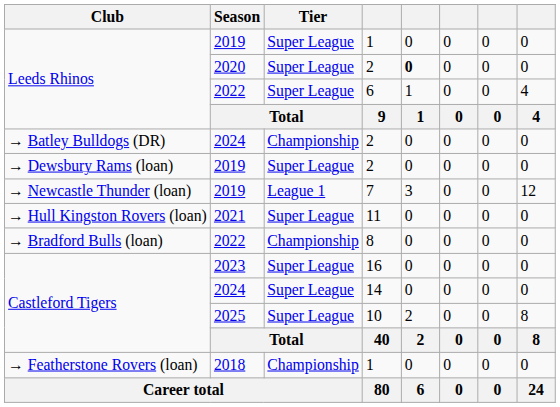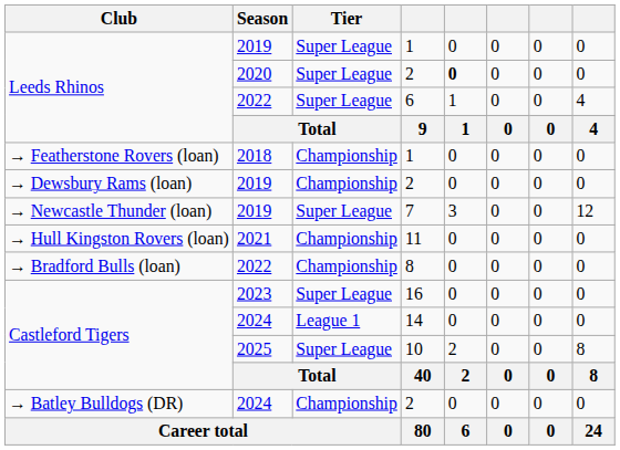 <table class="wikitable defaultcenter">
 <tr>
 <th>Club</th>
 <th>Season</th>
 <th>Tier</th>
 <th style="width:2em;"></th>
 <th style="width:2em;"></th>
 <th style="width:2em;"></th>
 <th style="width:2em;"></th>
 <th style="width:2em;"></th>
 </tr>
 <tr>
 <td rowspan="4" style="text-align:left;"> <a href='#'>Leeds Rhinos</a></td>
 <td><a href='#'>2019</a></td>
 <td><a href='#'>Super League</a></td>
 <td>1</td>
 <td>0</td>
 <td>0</td>
 <td>0</td>
 <td>0</td>
 </tr>
 <tr>
 <td><a href='#'>2020</a></td>
 <td><a href='#'>Super League</a></td>
 <td>2</td>
 <td><strong>0</strong></td>
 <td>0</td>
 <td>0</td>
 <td>0</td>
 </tr>
 <tr>
 <td><a href='#'>2022</a></td>
 <td><a href='#'>Super League</a></td>
 <td>6</td>
 <td>1</td>
 <td>0</td>
 <td>0</td>
 <td>4</td>
 </tr>
 <tr>
 <th colspan="2">Total</th>
 <th>9</th>
 <th>1</th>
 <th>0</th>
 <th>0</th>
 <th>4</th>
 </tr>
 <tr>
-<td style="text-align:left;">→  <a href='#'>Batley Bulldogs</a> (DR)</td>
-<td><a href='#'>2024</a></td>
+<td style="text-align:left;">→  <a href='#'>Featherstone Rovers</a> (loan)</td>
+<td><a href='#'>2018</a></td>
 <td><a href='#'>Championship</a></td>
-<td>2</td>
+<td>1</td>
 <td>0</td>
 <td>0</td>
 <td>0</td>
 <td>0</td>
 </tr>
 <tr>
 <td style="text-align:left;">→  <a href='#'>Dewsbury Rams</a> (loan)</td>
 <td><a href='#'>2019</a></td>
-<td><a href='#'>Super League</a></td>
+<td><a href='#'>Championship</a></td>
 <td>2</td>
 <td>0</td>
 <td>0</td>
 <td>0</td>
 <td>0</td>
 </tr>
 <tr>
 <td style="text-align:left;">→  <a href='#'>Newcastle Thunder</a> (loan)</td>
 <td><a href='#'>2019</a></td>
-<td><a href='#'>League 1</a></td>
+<td><a href='#'>Super League</a></td>
 <td>7</td>
 <td>3</td>
 <td>0</td>
 <td>0</td>
 <td>12</td>
 </tr>
 <tr>
 <td style="text-align:left;">→  <a href='#'>Hull Kingston Rovers</a> (loan)</td>
 <td><a href='#'>2021</a></td>
-<td><a href='#'>Super League</a></td>
+<td><a href='#'>Championship</a></td>
 <td>11</td>
 <td>0</td>
 <td>0</td>
 <td>0</td>
 <td>0</td>
 </tr>
 <tr>
 <td style="text-align:left;">→  <a href='#'>Bradford Bulls</a> (loan)</td>
 <td><a href='#'>2022</a></td>
 <td><a href='#'>Championship</a></td>
 <td>8</td>
 <td>0</td>
 <td>0</td>
 <td>0</td>
 <td>0</td>
 </tr>
 <tr>
 <td rowspan="4" style="text-align:left;"> <a href='#'>Castleford Tigers</a></td>
 <td><a href='#'>2023</a></td>
 <td><a href='#'>Super League</a></td>
 <td>16</td>
 <td>0</td>
 <td>0</td>
 <td>0</td>
 <td>0</td>
 </tr>
 <tr>
 <td><a href='#'>2024</a></td>
-<td><a href='#'>Super League</a></td>
+<td><a href='#'>League 1</a></td>
 <td>14</td>
 <td>0</td>
 <td>0</td>
 <td>0</td>
 <td>0</td>
 </tr>
 <tr>
 <td><a href='#'>2025</a></td>
 <td><a href='#'>Super League</a></td>
 <td>10</td>
 <td>2</td>
 <td>0</td>
 <td>0</td>
 <td>8</td>
 </tr>
 <tr>
 <th colspan="2">Total</th>
 <th>40</th>
 <th>2</th>
 <th>0</th>
 <th>0</th>
 <th>8</th>
 </tr>
 <tr>
-<td style="text-align:left;">→  <a href='#'>Featherstone Rovers</a> (loan)</td>
-<td><a href='#'>2018</a></td>
+<td style="text-align:left;">→  <a href='#'>Batley Bulldogs</a> (DR)</td>
+<td><a href='#'>2024</a></td>
 <td><a href='#'>Championship</a></td>
-<td>1</td>
+<td>2</td>
 <td>0</td>
 <td>0</td>
 <td>0</td>
 <td>0</td>
 </tr>
 <tr>
 <th colspan="3">Career total</th>
 <th>80</th>
 <th>6</th>
 <th>0</th>
 <th>0</th>
 <th>24</th>
 </tr>
 </table>
